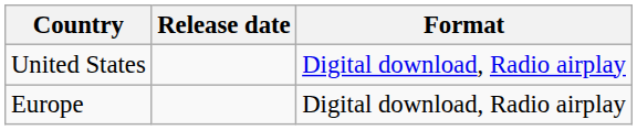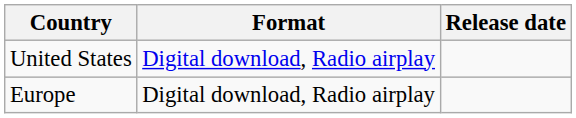 <table class="wikitable">
 <tr>
 <th>Country</th>
+<th>Format</th>
 <th>Release date</th>
-<th>Format</th>
 </tr>
 <tr>
 <td>United States</td>
+<td><a href='#'>Digital download</a>, <a href='#'>Radio airplay</a></td>
 <td></td>
-<td><a href='#'>Digital download</a>, <a href='#'>Radio airplay</a></td>
 </tr>
 <tr>
 <td>Europe</td>
+<td>Digital download, Radio airplay</td>
 <td></td>
-<td>Digital download, Radio airplay</td>
 </tr>
 </table>
